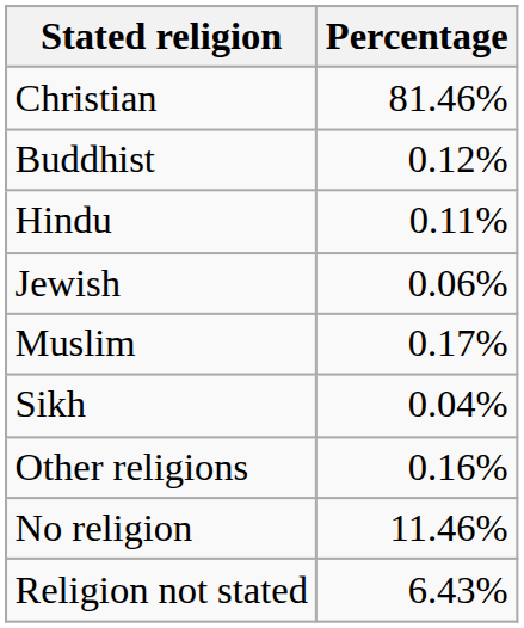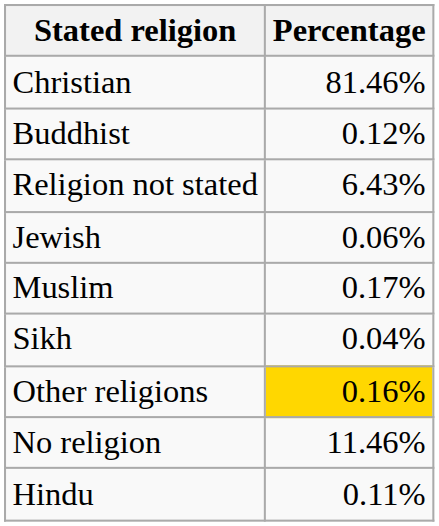 <table class="wikitable sortable">
 <tr>
 <th>Stated religion</th>
 <th>Percentage</th>
 </tr>
 <tr>
 <td>Christian</td>
 <td align="right">81.46%</td>
 </tr>
 <tr>
 <td>Buddhist</td>
 <td align="right">0.12%</td>
 </tr>
 <tr>
-<td>Hindu</td>
-<td align="right">0.11%</td>
+<td>Religion not stated</td>
+<td align="right">6.43%</td>
 </tr>
 <tr>
 <td>Jewish</td>
 <td align="right">0.06%</td>
 </tr>
 <tr>
 <td>Muslim</td>
 <td align="right">0.17%</td>
 </tr>
 <tr>
 <td>Sikh</td>
 <td align="right">0.04%</td>
 </tr>
 <tr>
 <td>Other religions</td>
-<td align="right">0.16%</td>
+<td align="right" style="background: gold;">0.16%</td>
 </tr>
 <tr>
 <td>No religion</td>
 <td align="right">11.46%</td>
 </tr>
 <tr>
-<td>Religion not stated</td>
-<td align="right">6.43%</td>
+<td>Hindu</td>
+<td align="right">0.11%</td>
 </tr>
 </table>
